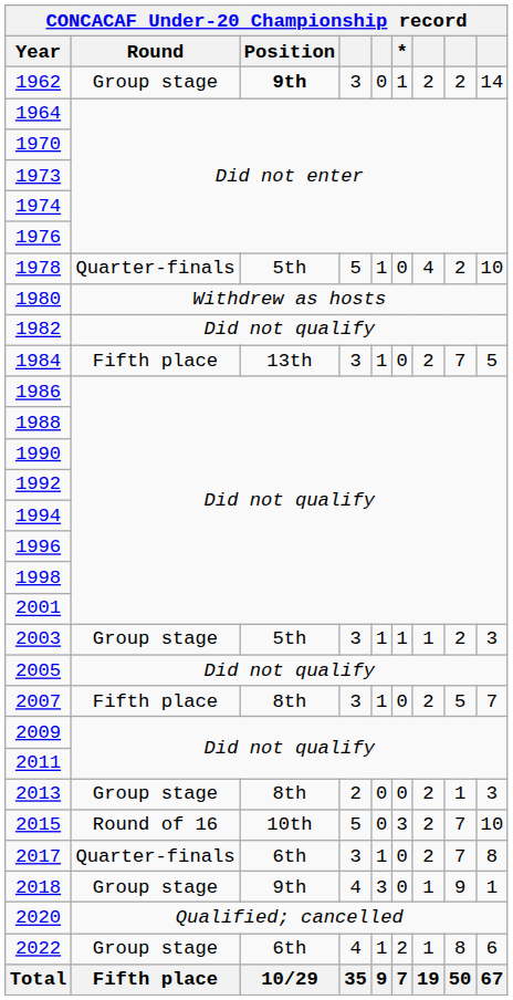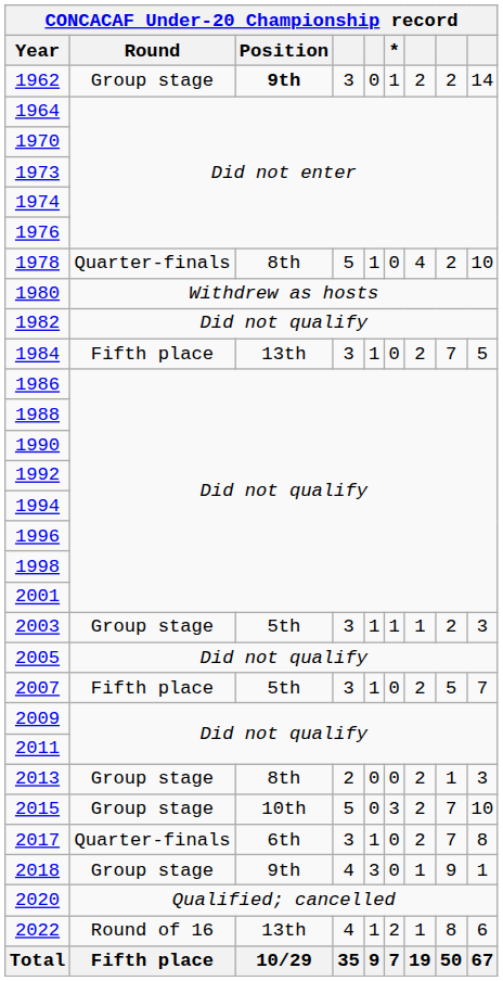 <table class="wikitable" style="text-align: center;">
 <tr>
 <th colspan=9><a href='#'>CONCACAF Under-20 Championship</a> record</th>
 </tr>
 <tr>
 <th>Year</th>
 <th>Round</th>
 <th>Position</th>
 <th></th>
 <th></th>
 <th>*</th>
 <th></th>
 <th></th>
 <th></th>
 </tr>
 <tr>
 <td> <a href='#'>1962</a></td>
 <td>Group stage</td>
 <td><strong>9th</strong></td>
 <td>3</td>
 <td>0</td>
 <td>1</td>
 <td>2</td>
 <td>2</td>
 <td>14</td>
 </tr>
 <tr>
 <td> <a href='#'>1964</a></td>
 <td rowspan=5 colspan=8><em>Did not enter</em></td>
 </tr>
 <tr>
 <td> <a href='#'>1970</a></td>
 </tr>
 <tr>
 <td> <a href='#'>1973</a></td>
 </tr>
 <tr>
 <td> <a href='#'>1974</a></td>
 </tr>
 <tr>
 <td> <a href='#'>1976</a></td>
 </tr>
 <tr>
 <td> <a href='#'>1978</a></td>
 <td>Quarter-finals</td>
-<td>5th</td>
+<td>8th</td>
 <td>5</td>
 <td>1</td>
 <td>0</td>
 <td>4</td>
 <td>2</td>
 <td>10</td>
 </tr>
 <tr>
 <td> <a href='#'>1980</a></td>
 <td colspan=8><em>Withdrew as hosts</em></td>
 </tr>
 <tr>
 <td> <a href='#'>1982</a></td>
 <td colspan=8><em>Did not qualify</em></td>
 </tr>
 <tr>
 <td> <a href='#'>1984</a></td>
 <td>Fifth place</td>
 <td>13th</td>
 <td>3</td>
 <td>1</td>
 <td>0</td>
 <td>2</td>
 <td>7</td>
 <td>5</td>
 </tr>
 <tr>
 <td> <a href='#'>1986</a></td>
 <td rowspan=8 colspan=8><em>Did not qualify</em></td>
 </tr>
 <tr>
 <td> <a href='#'>1988</a></td>
 </tr>
 <tr>
 <td> <a href='#'>1990</a></td>
 </tr>
 <tr>
 <td> <a href='#'>1992</a></td>
 </tr>
 <tr>
 <td> <a href='#'>1994</a></td>
 </tr>
 <tr>
 <td> <a href='#'>1996</a></td>
 </tr>
 <tr>
 <td>  <a href='#'>1998</a></td>
 </tr>
 <tr>
 <td>  <a href='#'>2001</a></td>
 </tr>
 <tr>
 <td>  <a href='#'>2003</a></td>
 <td>Group stage</td>
 <td>5th</td>
 <td>3</td>
 <td>1</td>
 <td>1</td>
 <td>1</td>
 <td>2</td>
 <td>3</td>
 </tr>
 <tr>
 <td>  <a href='#'>2005</a></td>
 <td colspan=8><em>Did not qualify</em></td>
 </tr>
 <tr>
 <td>  <a href='#'>2007</a></td>
 <td>Fifth place</td>
-<td>8th</td>
+<td>5th</td>
 <td>3</td>
 <td>1</td>
 <td>0</td>
 <td>2</td>
 <td>5</td>
 <td>7</td>
 </tr>
 <tr>
 <td> <a href='#'>2009</a></td>
 <td rowspan=2 colspan=8><em>Did not qualify</em></td>
 </tr>
 <tr>
 <td> <a href='#'>2011</a></td>
 </tr>
 <tr>
 <td> <a href='#'>2013</a></td>
 <td>Group stage</td>
 <td>8th</td>
 <td>2</td>
 <td>0</td>
 <td>0</td>
 <td>2</td>
 <td>1</td>
 <td>3</td>
 </tr>
 <tr>
 <td> <a href='#'>2015</a></td>
-<td>Round of 16</td>
+<td>Group stage</td>
 <td>10th</td>
 <td>5</td>
 <td>0</td>
 <td>3</td>
 <td>2</td>
 <td>7</td>
 <td>10</td>
 </tr>
 <tr>
 <td> <a href='#'>2017</a></td>
 <td>Quarter-finals</td>
 <td>6th</td>
 <td>3</td>
 <td>1</td>
 <td>0</td>
 <td>2</td>
 <td>7</td>
 <td>8</td>
 </tr>
 <tr>
 <td> <a href='#'>2018</a></td>
 <td>Group stage</td>
 <td>9th</td>
 <td>4</td>
 <td>3</td>
 <td>0</td>
 <td>1</td>
 <td>9</td>
 <td>1</td>
 </tr>
 <tr>
 <td> <a href='#'>2020</a></td>
 <td colspan=8><em>Qualified; cancelled</em></td>
 </tr>
 <tr>
 <td> <a href='#'>2022</a></td>
-<td>Group stage</td>
-<td>6th</td>
+<td>Round of 16</td>
+<td>13th</td>
 <td>4</td>
 <td>1</td>
 <td>2</td>
 <td>1</td>
 <td>8</td>
 <td>6</td>
 </tr>
 <tr>
 <th><strong>Total</strong></th>
 <th>Fifth place</th>
 <th>10/29</th>
 <th>35</th>
 <th>9</th>
 <th>7</th>
 <th>19</th>
 <th>50</th>
 <th>67</th>
 </tr>
 </table>
